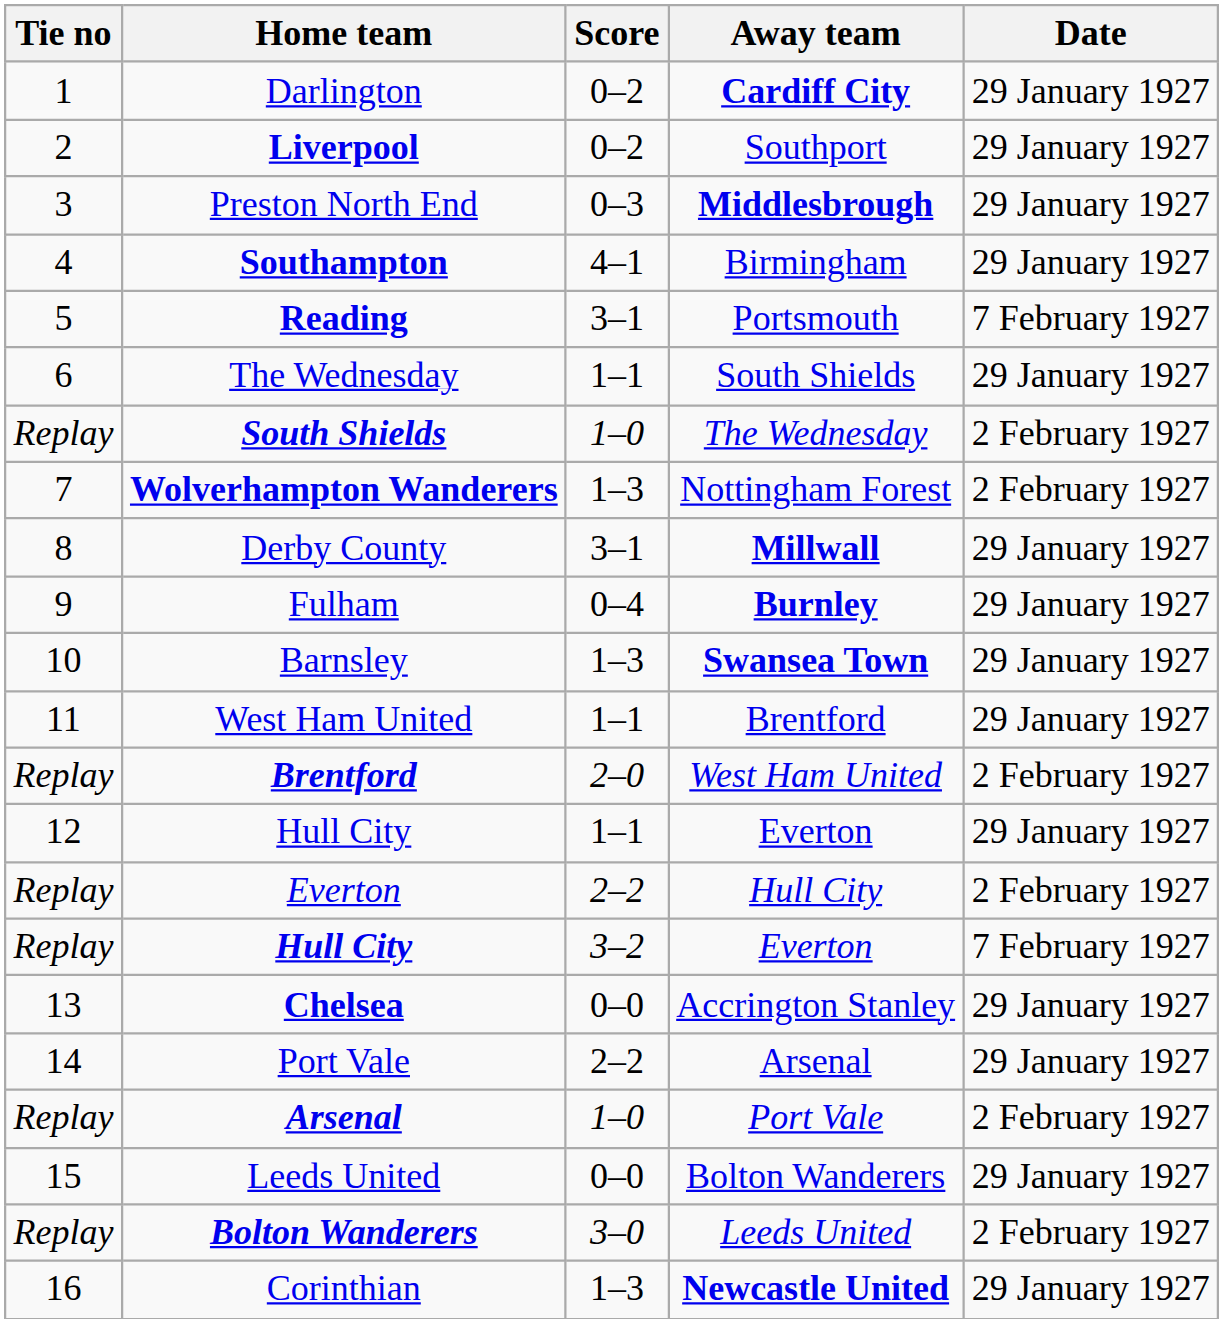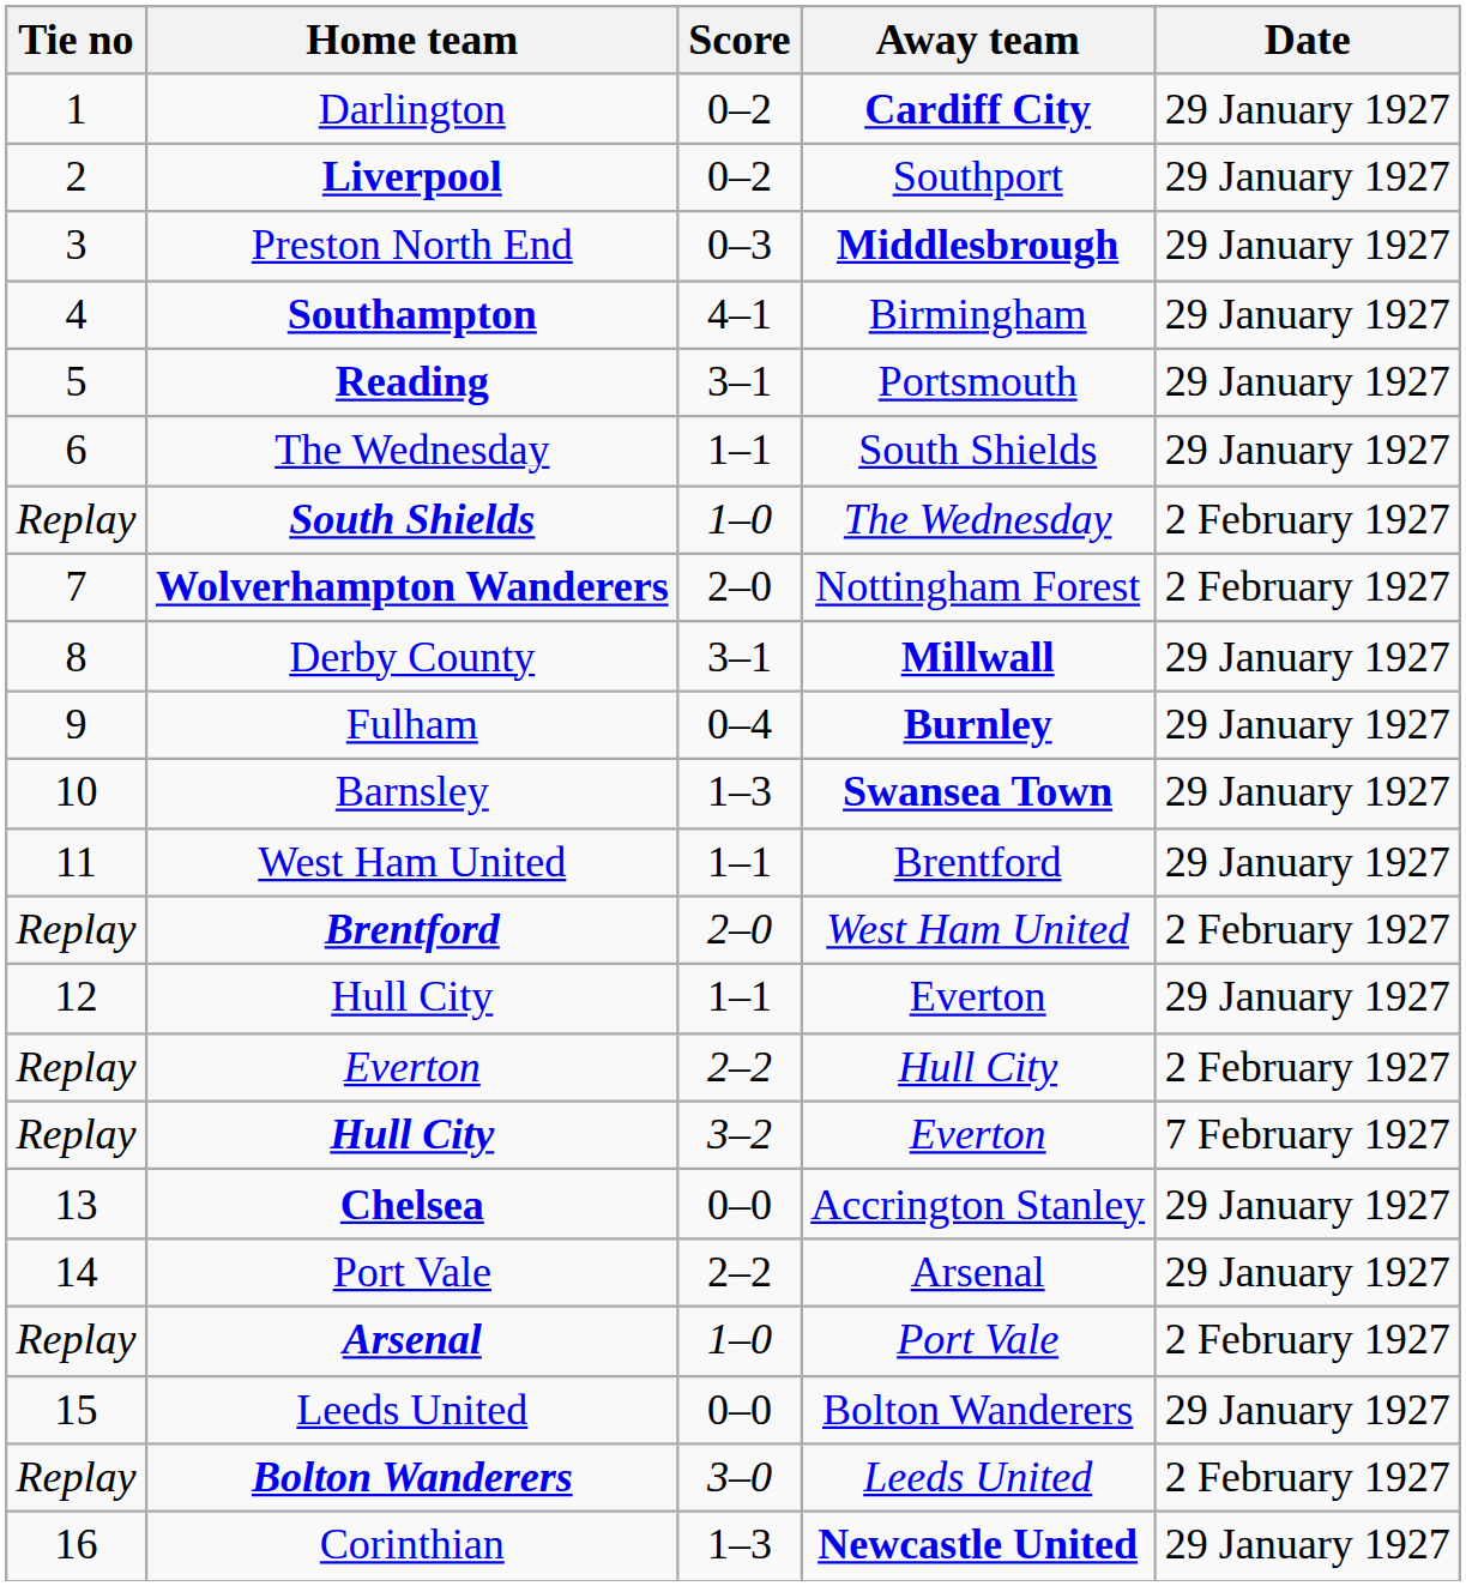 <table class="wikitable" style="text-align: center">
 <tr>
 <th>Tie no</th>
 <th>Home team</th>
 <th>Score</th>
 <th>Away team</th>
 <th>Date</th>
 </tr>
 <tr>
 <td>1</td>
 <td><a href='#'>Darlington</a></td>
 <td>0–2</td>
 <td><strong><a href='#'>Cardiff City</a></strong></td>
 <td>29 January 1927</td>
 </tr>
 <tr>
 <td>2</td>
 <td><strong><a href='#'>Liverpool</a></strong></td>
 <td>0–2</td>
 <td><a href='#'>Southport</a></td>
 <td>29 January 1927</td>
 </tr>
 <tr>
 <td>3</td>
 <td><a href='#'>Preston North End</a></td>
 <td>0–3</td>
 <td><strong><a href='#'>Middlesbrough</a></strong></td>
 <td>29 January 1927</td>
 </tr>
 <tr>
 <td>4</td>
 <td><strong><a href='#'>Southampton</a></strong></td>
 <td>4–1</td>
 <td><a href='#'>Birmingham</a></td>
 <td>29 January 1927</td>
 </tr>
 <tr>
 <td>5</td>
 <td><strong><a href='#'>Reading</a></strong></td>
 <td>3–1</td>
 <td><a href='#'>Portsmouth</a></td>
-<td>7 February 1927</td>
+<td>29 January 1927</td>
 </tr>
 <tr>
 <td>6</td>
 <td><a href='#'>The Wednesday</a></td>
 <td>1–1</td>
 <td><a href='#'>South Shields</a></td>
 <td>29 January 1927</td>
 </tr>
 <tr>
 <td><em>Replay</em></td>
 <td><strong><em><a href='#'>South Shields</a></em></strong></td>
 <td><em>1–0</em></td>
 <td><em><a href='#'>The Wednesday</a></em></td>
 <td>2 February 1927</td>
 </tr>
 <tr>
 <td>7</td>
 <td><strong><a href='#'>Wolverhampton Wanderers</a></strong></td>
-<td>1–3</td>
+<td>2–0</td>
 <td><a href='#'>Nottingham Forest</a></td>
 <td>2 February 1927</td>
 </tr>
 <tr>
 <td>8</td>
 <td><a href='#'>Derby County</a></td>
 <td>3–1</td>
 <td><strong><a href='#'>Millwall</a></strong></td>
 <td>29 January 1927</td>
 </tr>
 <tr>
 <td>9</td>
 <td><a href='#'>Fulham</a></td>
 <td>0–4</td>
 <td><strong><a href='#'>Burnley</a></strong></td>
 <td>29 January 1927</td>
 </tr>
 <tr>
 <td>10</td>
 <td><a href='#'>Barnsley</a></td>
 <td>1–3</td>
 <td><strong><a href='#'>Swansea Town</a></strong></td>
 <td>29 January 1927</td>
 </tr>
 <tr>
 <td>11</td>
 <td><a href='#'>West Ham United</a></td>
 <td>1–1</td>
 <td><a href='#'>Brentford</a></td>
 <td>29 January 1927</td>
 </tr>
 <tr>
 <td><em>Replay</em></td>
 <td><strong><em><a href='#'>Brentford</a></em></strong></td>
 <td><em>2–0</em></td>
 <td><em><a href='#'>West Ham United</a></em></td>
 <td>2 February 1927</td>
 </tr>
 <tr>
 <td>12</td>
 <td><a href='#'>Hull City</a></td>
 <td>1–1</td>
 <td><a href='#'>Everton</a></td>
 <td>29 January 1927</td>
 </tr>
 <tr>
 <td><em>Replay</em></td>
 <td><em><a href='#'>Everton</a></em></td>
 <td><em>2–2</em></td>
 <td><em><a href='#'>Hull City</a></em></td>
 <td>2 February 1927</td>
 </tr>
 <tr>
 <td><em>Replay</em></td>
 <td><strong><em><a href='#'>Hull City</a></em></strong></td>
 <td><em>3–2</em></td>
 <td><em><a href='#'>Everton</a></em></td>
 <td>7 February 1927</td>
 </tr>
 <tr>
 <td>13</td>
 <td><strong><a href='#'>Chelsea</a></strong></td>
 <td>0–0</td>
 <td><a href='#'>Accrington Stanley</a></td>
 <td>29 January 1927</td>
 </tr>
 <tr>
 <td>14</td>
 <td><a href='#'>Port Vale</a></td>
 <td>2–2</td>
 <td><a href='#'>Arsenal</a></td>
 <td>29 January 1927</td>
 </tr>
 <tr>
 <td><em>Replay</em></td>
 <td><strong><em><a href='#'>Arsenal</a></em></strong></td>
 <td><em>1–0</em></td>
 <td><em><a href='#'>Port Vale</a></em></td>
 <td>2 February 1927</td>
 </tr>
 <tr>
 <td>15</td>
 <td><a href='#'>Leeds United</a></td>
 <td>0–0</td>
 <td><a href='#'>Bolton Wanderers</a></td>
 <td>29 January 1927</td>
 </tr>
 <tr>
 <td><em>Replay</em></td>
 <td><strong><em><a href='#'>Bolton Wanderers</a></em></strong></td>
 <td><em>3–0</em></td>
 <td><em><a href='#'>Leeds United</a></em></td>
 <td>2 February 1927</td>
 </tr>
 <tr>
 <td>16</td>
 <td><a href='#'>Corinthian</a></td>
 <td>1–3</td>
 <td><strong><a href='#'>Newcastle United</a></strong></td>
 <td>29 January 1927</td>
 </tr>
 <tr>
 </tr>
 </table>
